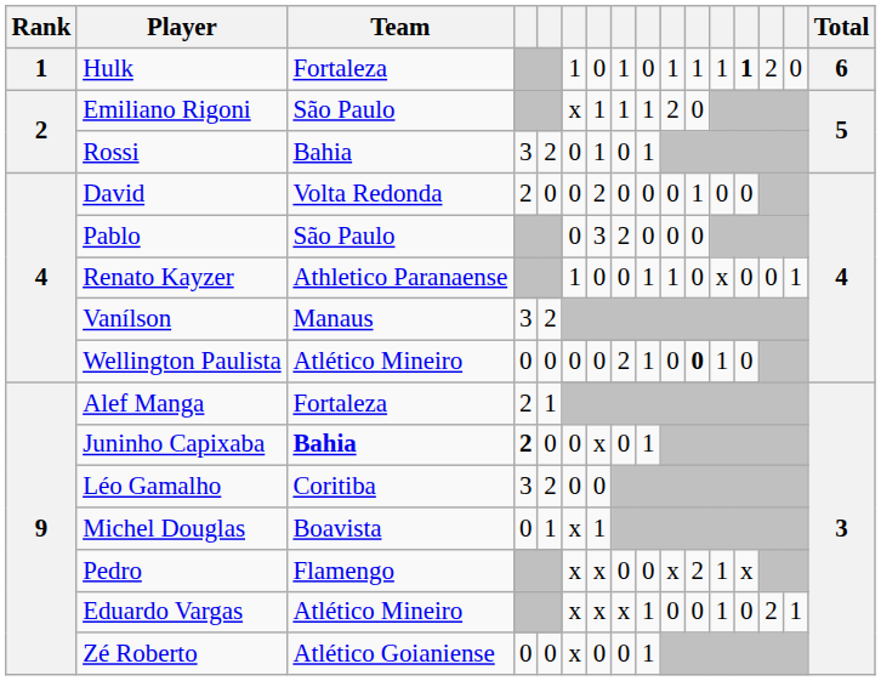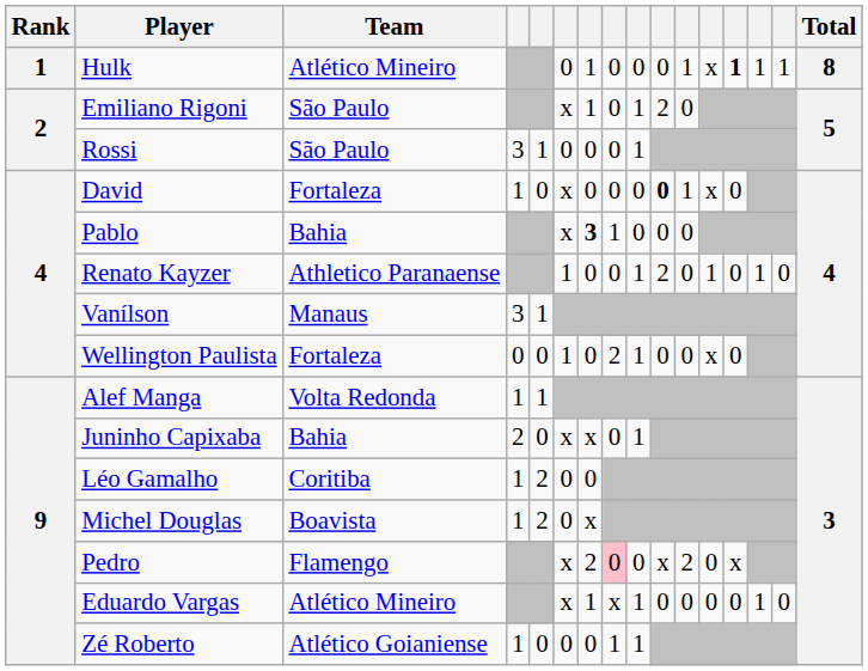 <table class="wikitable" style="text-align:center; font-size:90%">
 <tr>
 <th>Rank</th>
 <th>Player</th>
 <th>Team</th>
 <th></th>
 <th></th>
 <th></th>
 <th></th>
 <th></th>
 <th></th>
 <th></th>
 <th></th>
 <th></th>
 <th></th>
 <th></th>
 <th></th>
 <th>Total</th>
 </tr>
 <tr>
 <th>1</th>
 <td align=left> <a href='#'>Hulk</a></td>
-<td align=left> <a href='#'>Fortaleza</a></td>
+<td align=left> <a href='#'>Atlético Mineiro</a></td>
 <td bgcolor="silver" colspan=2></td>
-<td>1</td>
 <td>0</td>
 <td>1</td>
 <td>0</td>
+<td>0</td>
+<td>0</td>
+<td>1</td>
+<td>x</td>
+<td><strong>1</strong></td>
 <td>1</td>
 <td>1</td>
-<td>1</td>
-<td><strong>1</strong></td>
-<td>2</td>
-<td>0</td>
-<th>6</th>
+<th>8</th>
 </tr>
 <tr>
 <th rowspan=2>2</th>
 <td align=left> <a href='#'>Emiliano Rigoni</a></td>
 <td align=left> <a href='#'>São Paulo</a></td>
 <td bgcolor="silver" colspan=2></td>
 <td>x</td>
 <td>1</td>
-<td>1</td>
+<td>0</td>
 <td>1</td>
 <td>2</td>
 <td>0</td>
 <td bgcolor="silver" colspan=4></td>
 <th rowspan=2>5</th>
 </tr>
 <tr>
 <td align=left> <a href='#'>Rossi</a></td>
-<td align=left> <a href='#'>Bahia</a></td>
+<td align=left> <a href='#'>São Paulo</a></td>
 <td>3</td>
-<td>2</td>
+<td>1</td>
 <td>0</td>
-<td>1</td>
+<td>0</td>
 <td>0</td>
 <td>1</td>
 <td bgcolor="silver" colspan=6></td>
 </tr>
 <tr>
 <th rowspan=5>4</th>
 <td align=left> <a href='#'>David</a></td>
-<td align=left> <a href='#'>Volta Redonda</a></td>
-<td>2</td>
+<td align=left> <a href='#'>Fortaleza</a></td>
+<td>1</td>
 <td>0</td>
-<td>0</td>
-<td>2</td>
+<td>x</td>
 <td>0</td>
 <td>0</td>
 <td>0</td>
+<td><strong>0</strong></td>
 <td>1</td>
-<td>0</td>
+<td>x</td>
 <td>0</td>
 <td bgcolor="silver" colspan=2></td>
 <th rowspan=5>4</th>
 </tr>
 <tr>
 <td align=left> <a href='#'>Pablo</a></td>
-<td align=left> <a href='#'>São Paulo</a></td>
+<td align=left> <a href='#'>Bahia</a></td>
 <td bgcolor="silver" colspan=2></td>
-<td>0</td>
-<td>3</td>
-<td>2</td>
+<td>x</td>
+<td><strong>3</strong></td>
+<td>1</td>
 <td>0</td>
 <td>0</td>
 <td>0</td>
 <td bgcolor="silver" colspan=4></td>
 </tr>
 <tr>
 <td align=left> <a href='#'>Renato Kayzer</a></td>
 <td align=left> <a href='#'>Athletico Paranaense</a></td>
 <td bgcolor="silver" colspan=2></td>
 <td>1</td>
 <td>0</td>
 <td>0</td>
 <td>1</td>
+<td>2</td>
+<td>0</td>
 <td>1</td>
 <td>0</td>
-<td>x</td>
+<td>1</td>
 <td>0</td>
-<td>0</td>
-<td>1</td>
 </tr>
 <tr>
 <td align=left> <a href='#'>Vanílson</a></td>
 <td align=left> <a href='#'>Manaus</a></td>
 <td>3</td>
-<td>2</td>
+<td>1</td>
 <td bgcolor="silver" colspan=10></td>
 </tr>
 <tr>
 <td align=left> <a href='#'>Wellington Paulista</a></td>
-<td align=left> <a href='#'>Atlético Mineiro</a></td>
+<td align=left> <a href='#'>Fortaleza</a></td>
 <td>0</td>
 <td>0</td>
-<td>0</td>
+<td>1</td>
 <td>0</td>
 <td>2</td>
 <td>1</td>
 <td>0</td>
-<td><strong>0</strong></td>
-<td>1</td>
+<td>0</td>
+<td>x</td>
 <td>0</td>
 <td bgcolor="silver" colspan=2></td>
 </tr>
 <tr>
 <th rowspan=7>9</th>
 <td align=left> <a href='#'>Alef Manga</a></td>
-<td align=left> <a href='#'>Fortaleza</a></td>
-<td>2</td>
+<td align=left> <a href='#'>Volta Redonda</a></td>
+<td>1</td>
 <td>1</td>
 <td bgcolor="silver" colspan=10></td>
 <th rowspan=7>3</th>
 </tr>
 <tr>
 <td align=left> <a href='#'>Juninho Capixaba</a></td>
-<td align=left><strong> <a href='#'>Bahia</a></strong></td>
-<td><strong>2</strong></td>
+<td align=left> <a href='#'>Bahia</a></td>
+<td>2</td>
 <td>0</td>
-<td>0</td>
+<td>x</td>
 <td>x</td>
 <td>0</td>
 <td>1</td>
 <td bgcolor="silver" colspan=6></td>
 </tr>
 <tr>
 <td align=left> <a href='#'>Léo Gamalho</a></td>
 <td align=left> <a href='#'>Coritiba</a></td>
-<td>3</td>
+<td>1</td>
 <td>2</td>
 <td>0</td>
 <td>0</td>
 <td bgcolor="silver" colspan=8></td>
 </tr>
 <tr>
 <td align=left> <a href='#'>Michel Douglas</a></td>
 <td align=left> <a href='#'>Boavista</a></td>
+<td>1</td>
+<td>2</td>
 <td>0</td>
-<td>1</td>
 <td>x</td>
-<td>1</td>
 <td bgcolor="silver" colspan=8></td>
 </tr>
 <tr>
 <td align=left> <a href='#'>Pedro</a></td>
 <td align=left> <a href='#'>Flamengo</a></td>
 <td bgcolor="silver" colspan=2></td>
 <td>x</td>
-<td>x</td>
-<td>0</td>
+<td>2</td>
+<td style="background: pink;">0</td>
 <td>0</td>
 <td>x</td>
 <td>2</td>
-<td>1</td>
+<td>0</td>
 <td>x</td>
 <td bgcolor="silver" colspan=2></td>
 </tr>
 <tr>
 <td align=left> <a href='#'>Eduardo Vargas</a></td>
 <td align=left> <a href='#'>Atlético Mineiro</a></td>
 <td bgcolor="silver" colspan=2></td>
 <td>x</td>
-<td>x</td>
+<td>1</td>
 <td>x</td>
 <td>1</td>
 <td>0</td>
 <td>0</td>
+<td>0</td>
+<td>0</td>
 <td>1</td>
 <td>0</td>
-<td>2</td>
-<td>1</td>
 </tr>
 <tr>
 <td align=left> <a href='#'>Zé Roberto</a></td>
 <td align=left> <a href='#'>Atlético Goianiense</a></td>
+<td>1</td>
 <td>0</td>
 <td>0</td>
-<td>x</td>
 <td>0</td>
-<td>0</td>
+<td>1</td>
 <td>1</td>
 <td bgcolor="silver" colspan=6></td>
 </tr>
 </table>
